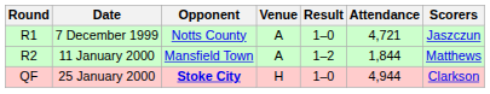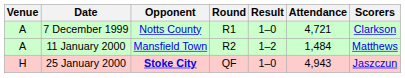 <table class="wikitable" style="font-size:100%; text-align:center">
 <tr>
-<th>Round</th>
+<th>Venue</th>
 <th>Date</th>
 <th>Opponent</th>
-<th>Venue</th>
+<th>Round</th>
 <th>Result</th>
 <th>Attendance</th>
 <th>Scorers</th>
 </tr>
 <tr style="background: #CCFFCC;">
-<td>R1</td>
+<td>A</td>
 <td>7 December 1999</td>
 <td><a href='#'>Notts County</a></td>
-<td>A</td>
+<td>R1</td>
 <td>1–0</td>
 <td>4,721</td>
-<td><a href='#'>Jaszczun</a></td>
+<td><a href='#'>Clarkson</a></td>
 </tr>
 <tr style="background: #CCFFCC;">
-<td>R2</td>
+<td>A</td>
 <td>11 January 2000</td>
 <td><a href='#'>Mansfield Town</a></td>
-<td>A</td>
+<td>R2</td>
 <td>1–2</td>
-<td>1,844</td>
+<td>1,484</td>
 <td><a href='#'>Matthews</a></td>
 </tr>
 <tr style="background: #FFCCCC;">
-<td>QF</td>
+<td>H</td>
 <td>25 January 2000</td>
 <td><strong><a href='#'>Stoke City</a></strong></td>
-<td>H</td>
+<td>QF</td>
 <td>1–0</td>
-<td>4,944</td>
-<td><a href='#'>Clarkson</a></td>
+<td>4,943</td>
+<td><a href='#'>Jaszczun</a></td>
 </tr>
 </table>
